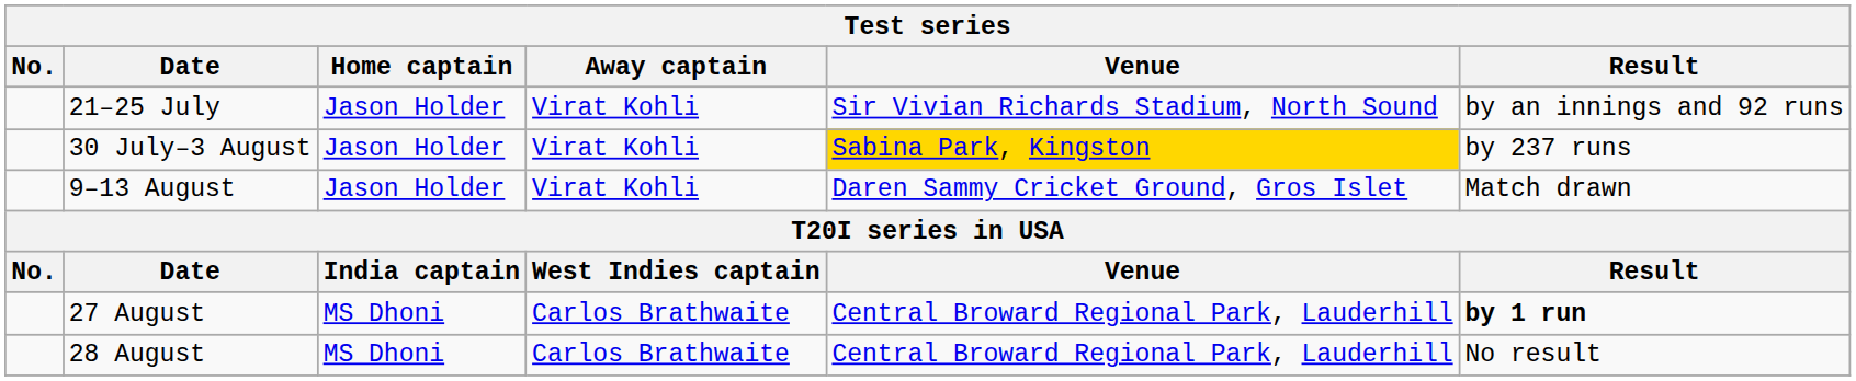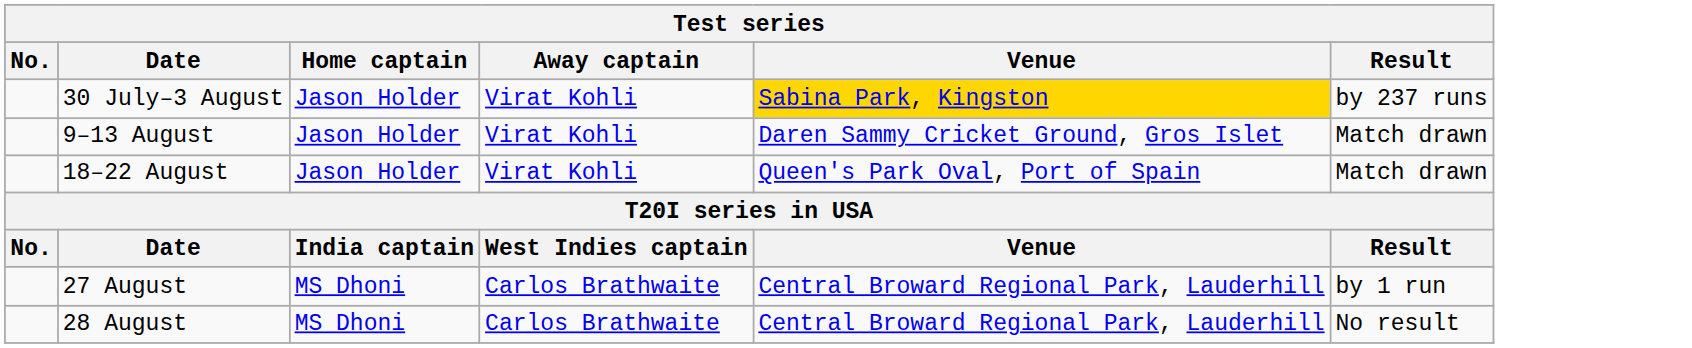 <table class="wikitable">
 <tr>
 <th colspan="6">Test series</th>
 </tr>
 <tr>
 <th>No.</th>
 <th>Date</th>
 <th>Home captain</th>
 <th>Away captain</th>
 <th>Venue</th>
 <th>Result</th>
-</tr>
-<tr>
-<td></td>
-<td>21–25 July</td>
-<td><a href='#'>Jason Holder</a></td>
-<td><a href='#'>Virat Kohli</a></td>
-<td><a href='#'>Sir Vivian Richards Stadium</a>, <a href='#'>North Sound</a></td>
-<td> by an innings and 92 runs</td>
 </tr>
 <tr>
 <td></td>
 <td>30 July–3 August</td>
 <td><a href='#'>Jason Holder</a></td>
 <td><a href='#'>Virat Kohli</a></td>
 <td style="background: gold;"><a href='#'>Sabina Park</a>, <a href='#'>Kingston</a></td>
 <td> by 237 runs</td>
 </tr>
 <tr>
 <td></td>
 <td>9–13 August</td>
 <td><a href='#'>Jason Holder</a></td>
 <td><a href='#'>Virat Kohli</a></td>
 <td><a href='#'>Daren Sammy Cricket Ground</a>, <a href='#'>Gros Islet</a></td>
+<td>Match drawn</td>
+</tr>
+<tr>
+<td></td>
+<td>18–22 August</td>
+<td><a href='#'>Jason Holder</a></td>
+<td><a href='#'>Virat Kohli</a></td>
+<td><a href='#'>Queen's Park Oval</a>, <a href='#'>Port of Spain</a></td>
 <td>Match drawn</td>
 </tr>
 <tr>
 <th colspan="6">T20I series in USA</th>
 </tr>
 <tr>
 <th>No.</th>
 <th>Date</th>
 <th>India captain</th>
 <th>West Indies captain</th>
 <th>Venue</th>
 <th>Result</th>
 </tr>
 <tr>
 <td></td>
 <td>27 August</td>
 <td><a href='#'>MS Dhoni</a></td>
 <td><a href='#'>Carlos Brathwaite</a></td>
 <td><a href='#'>Central Broward Regional Park</a>, <a href='#'>Lauderhill</a></td>
-<td><strong> by 1 run</strong></td>
+<td> by 1 run</td>
 </tr>
 <tr>
 <td></td>
 <td>28 August</td>
 <td><a href='#'>MS Dhoni</a></td>
 <td><a href='#'>Carlos Brathwaite</a></td>
 <td><a href='#'>Central Broward Regional Park</a>, <a href='#'>Lauderhill</a></td>
 <td>No result</td>
 </tr>
 </table>
